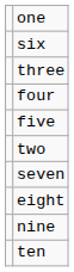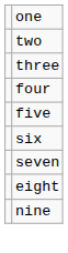 <table class="wikitable">
 <tr>
 <td></td>
 <td>one</td>
 </tr>
 <tr>
 <td></td>
-<td>six</td>
+<td>two</td>
 </tr>
 <tr>
 <td></td>
 <td>three</td>
 </tr>
 <tr>
 <td></td>
 <td>four</td>
 </tr>
 <tr>
 <td></td>
 <td>five</td>
 </tr>
 <tr>
 <td></td>
-<td>two</td>
+<td>six</td>
 </tr>
 <tr>
 <td></td>
 <td>seven</td>
 </tr>
 <tr>
 <td></td>
 <td>eight</td>
 </tr>
 <tr>
 <td></td>
 <td>nine</td>
 </tr>
-<tr>
-<td></td>
-<td>ten</td>
-</tr>
 </table>
